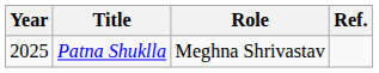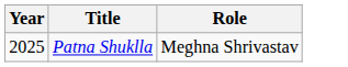 <table class="wikitable sortable">
 <tr>
 <th>Year</th>
 <th>Title</th>
 <th>Role</th>
-<th>Ref.</th>
 </tr>
 <tr>
 <td>2025</td>
 <td><em><a href='#'>Patna Shuklla</a></em></td>
 <td>Meghna Shrivastav</td>
-<td></td>
 </tr>
 </table>
